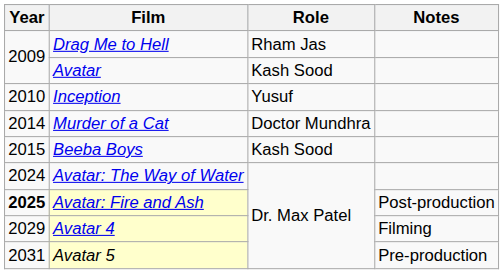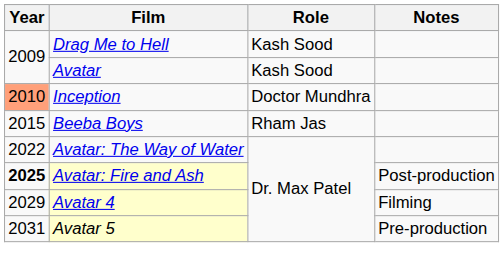 <table class="wikitable">
 <tr style="background:#b0c4de; text-align:center;">
 <th>Year</th>
 <th>Film</th>
 <th>Role</th>
 <th>Notes</th>
 </tr>
 <tr>
 <td rowspan="2">2009</td>
 <td><em><a href='#'>Drag Me to Hell</a></em></td>
-<td>Rham Jas</td>
+<td>Kash Sood</td>
 <td></td>
 </tr>
 <tr>
 <td><em><a href='#'>Avatar</a></em></td>
 <td>Kash Sood</td>
 <td></td>
 </tr>
 <tr>
-<td>2010</td>
+<td style="background: lightsalmon;">2010</td>
 <td><em><a href='#'>Inception</a></em></td>
-<td>Yusuf</td>
-<td></td>
-</tr>
-<tr>
-<td>2014</td>
-<td><em><a href='#'>Murder of a Cat</a></em></td>
 <td>Doctor Mundhra</td>
 <td></td>
 </tr>
 <tr>
 <td>2015</td>
 <td><em><a href='#'>Beeba Boys</a></em></td>
-<td>Kash Sood</td>
+<td>Rham Jas</td>
 <td></td>
 </tr>
 <tr>
-<td>2024</td>
+<td>2022</td>
 <td><em><a href='#'>Avatar: The Way of Water</a></em></td>
 <td rowspan="4">Dr. Max Patel</td>
 <td></td>
 </tr>
 <tr>
 <td><strong>2025</strong></td>
 <td style="background:#FFFFCC;"><em><a href='#'>Avatar: Fire and Ash</a></em> </td>
 <td>Post-production</td>
 </tr>
 <tr>
 <td>2029</td>
 <td style="background:#FFFFCC;"><em><a href='#'>Avatar 4</a></em> </td>
 <td>Filming</td>
 </tr>
 <tr>
 <td>2031</td>
 <td style="background:#FFFFCC;"><em>Avatar 5</em> </td>
 <td>Pre-production</td>
 </tr>
 </table>
